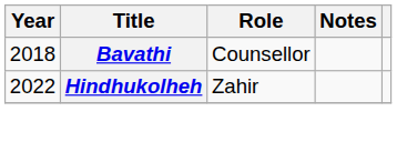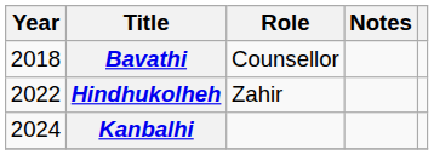 <table class="wikitable sortable plainrowheaders">
 <tr style="background:#ccc; text-align:center;">
 <th scope="col">Year</th>
 <th scope="col">Title</th>
 <th scope="col">Role</th>
 <th scope="col">Notes</th>
 <th scope="col" class="unsortable"></th>
 </tr>
 <tr>
 <td>2018</td>
 <th scope="row"><em><a href='#'>Bavathi</a></em></th>
 <td>Counsellor</td>
 <td></td>
 <td style="text-align: center;"></td>
 </tr>
 <tr>
 <td>2022</td>
 <th scope="row"><em><a href='#'>Hindhukolheh</a></em></th>
 <td>Zahir</td>
 <td></td>
 <td style="text-align: center;"></td>
 </tr>
 <tr>
+<td>2024</td>
+<th scope="row"><em><a href='#'>Kanbalhi</a></em></th>
+<td></td>
+<td></td>
+<td style="text-align:center;"></td>
+</tr>
+<tr>
 </tr>
 </table>
